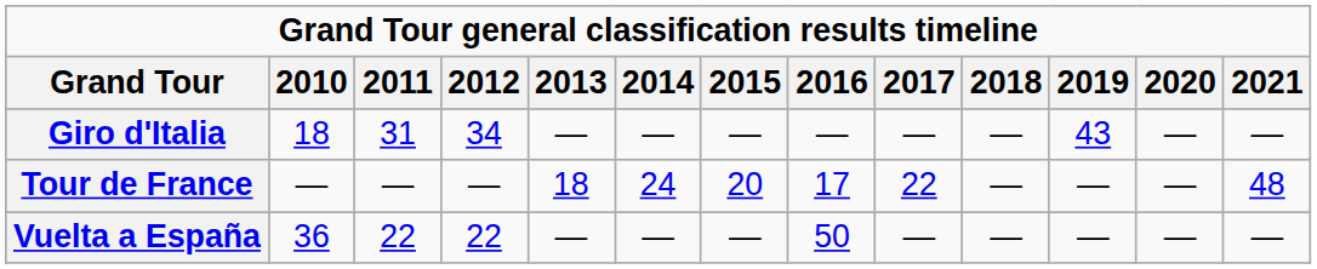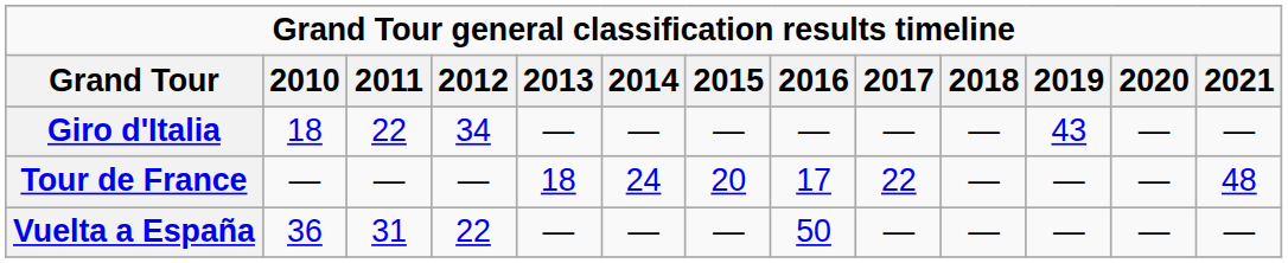 <table class="wikitable plainrowheaders">
 <tr>
 <td colspan=14 align="center"><strong>Grand Tour general classification results timeline</strong></td>
 </tr>
 <tr>
 <th scope="col">Grand Tour</th>
 <th scope="col">2010</th>
 <th scope="col">2011</th>
 <th scope="col">2012</th>
 <th scope="col">2013</th>
 <th scope="col">2014</th>
 <th scope="col">2015</th>
 <th scope="col">2016</th>
 <th scope="col">2017</th>
 <th scope="col">2018</th>
 <th scope="col">2019</th>
 <th scope="col">2020</th>
 <th scope="col">2021</th>
 </tr>
 <tr style="text-align:center;">
 <th scope="row"> <a href='#'>Giro d'Italia</a></th>
 <td><a href='#'>18</a></td>
-<td><a href='#'>31</a></td>
+<td><a href='#'>22</a></td>
 <td><a href='#'>34</a></td>
 <td>—</td>
 <td>—</td>
 <td>—</td>
 <td>—</td>
 <td>—</td>
 <td>—</td>
 <td><a href='#'>43</a></td>
 <td>—</td>
 <td>—</td>
 </tr>
 <tr style="text-align:center;">
 <th scope="row"> <a href='#'>Tour de France</a></th>
 <td>—</td>
 <td>—</td>
 <td>—</td>
 <td><a href='#'>18</a></td>
 <td><a href='#'>24</a></td>
 <td><a href='#'>20</a></td>
 <td><a href='#'>17</a></td>
 <td><a href='#'>22</a></td>
 <td>—</td>
 <td>—</td>
 <td>—</td>
 <td><a href='#'>48</a></td>
 </tr>
 <tr style="text-align:center;">
 <th scope="row"> <a href='#'>Vuelta a España</a></th>
 <td><a href='#'>36</a></td>
-<td><a href='#'>22</a></td>
+<td><a href='#'>31</a></td>
 <td><a href='#'>22</a></td>
 <td>—</td>
 <td>—</td>
 <td>—</td>
 <td><a href='#'>50</a></td>
 <td>—</td>
 <td>—</td>
 <td>—</td>
 <td>—</td>
 <td>—</td>
 </tr>
 </table>
